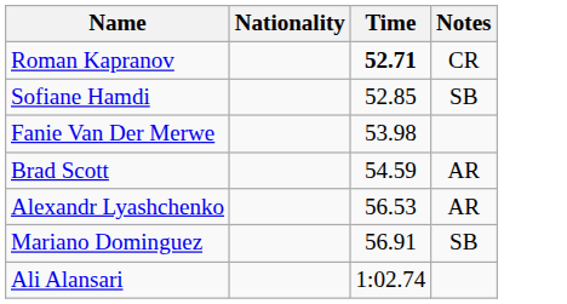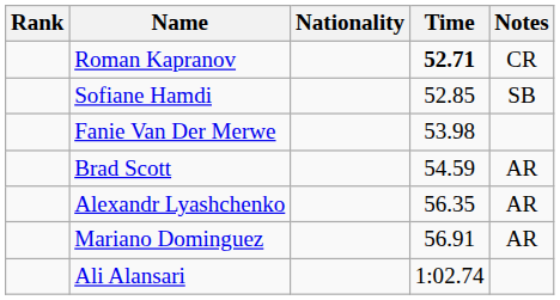 <table class="wikitable sortable" style="text-align:center">
 <tr>
+<th>Rank</th>
 <th>Name</th>
 <th>Nationality</th>
 <th>Time</th>
 <th>Notes</th>
 </tr>
 <tr>
+<td></td>
 <td align=left><a href='#'>Roman Kapranov</a></td>
 <td align=left></td>
 <td><strong>52.71</strong></td>
 <td>CR</td>
 </tr>
 <tr>
+<td></td>
 <td align=left><a href='#'>Sofiane Hamdi</a></td>
 <td align=left></td>
 <td>52.85</td>
 <td>SB</td>
 </tr>
 <tr>
+<td></td>
 <td align=left><a href='#'>Fanie Van Der Merwe</a></td>
 <td align=left></td>
 <td>53.98</td>
 <td></td>
 </tr>
 <tr>
+<td></td>
 <td align=left><a href='#'>Brad Scott</a></td>
 <td align=left></td>
 <td>54.59</td>
 <td>AR</td>
 </tr>
 <tr>
+<td></td>
 <td align=left><a href='#'>Alexandr Lyashchenko</a></td>
 <td align=left></td>
-<td>56.53</td>
+<td>56.35</td>
 <td>AR</td>
 </tr>
 <tr>
+<td></td>
 <td align=left><a href='#'>Mariano Dominguez</a></td>
 <td align=left></td>
 <td>56.91</td>
-<td>SB</td>
+<td>AR</td>
 </tr>
 <tr>
+<td></td>
 <td align=left><a href='#'>Ali Alansari</a></td>
 <td align=left></td>
 <td>1:02.74</td>
 <td></td>
 </tr>
 </table>
